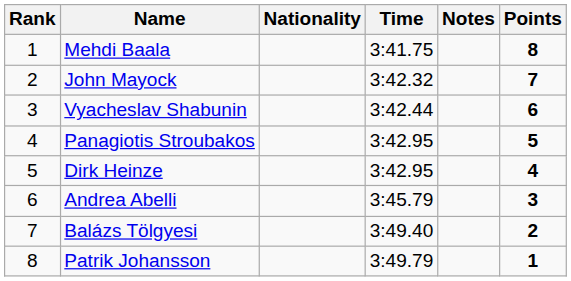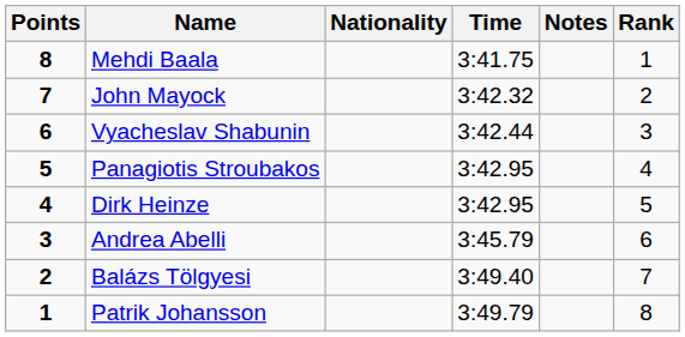 <table class="wikitable sortable" style="text-align:center">
 <tr>
-<th>Rank</th>
+<th>Points</th>
 <th>Name</th>
 <th>Nationality</th>
 <th>Time</th>
 <th>Notes</th>
-<th>Points</th>
+<th>Rank</th>
 </tr>
 <tr>
-<td>1</td>
+<td><strong>8</strong></td>
 <td align=left><a href='#'>Mehdi Baala</a></td>
 <td align=left></td>
 <td>3:41.75</td>
 <td></td>
-<td><strong>8</strong></td>
+<td>1</td>
 </tr>
 <tr>
-<td>2</td>
+<td><strong>7</strong></td>
 <td align=left><a href='#'>John Mayock</a></td>
 <td align=left></td>
 <td>3:42.32</td>
 <td></td>
-<td><strong>7</strong></td>
+<td>2</td>
 </tr>
 <tr>
-<td>3</td>
+<td><strong>6</strong></td>
 <td align=left><a href='#'>Vyacheslav Shabunin</a></td>
 <td align=left></td>
 <td>3:42.44</td>
 <td></td>
-<td><strong>6</strong></td>
+<td>3</td>
 </tr>
 <tr>
-<td>4</td>
+<td><strong>5</strong></td>
 <td align=left><a href='#'>Panagiotis Stroubakos</a></td>
 <td align=left></td>
 <td>3:42.95</td>
 <td></td>
-<td><strong>5</strong></td>
+<td>4</td>
 </tr>
 <tr>
-<td>5</td>
+<td><strong>4</strong></td>
 <td align=left><a href='#'>Dirk Heinze</a></td>
 <td align=left></td>
 <td>3:42.95</td>
 <td></td>
-<td><strong>4</strong></td>
+<td>5</td>
 </tr>
 <tr>
-<td>6</td>
+<td><strong>3</strong></td>
 <td align=left><a href='#'>Andrea Abelli</a></td>
 <td align=left></td>
 <td>3:45.79</td>
 <td></td>
-<td><strong>3</strong></td>
+<td>6</td>
 </tr>
 <tr>
-<td>7</td>
+<td><strong>2</strong></td>
 <td align=left><a href='#'>Balázs Tölgyesi</a></td>
 <td align=left></td>
 <td>3:49.40</td>
 <td></td>
-<td><strong>2</strong></td>
+<td>7</td>
 </tr>
 <tr>
-<td>8</td>
+<td><strong>1</strong></td>
 <td align=left><a href='#'>Patrik Johansson</a></td>
 <td align=left></td>
 <td>3:49.79</td>
 <td></td>
-<td><strong>1</strong></td>
+<td>8</td>
 </tr>
 </table>
